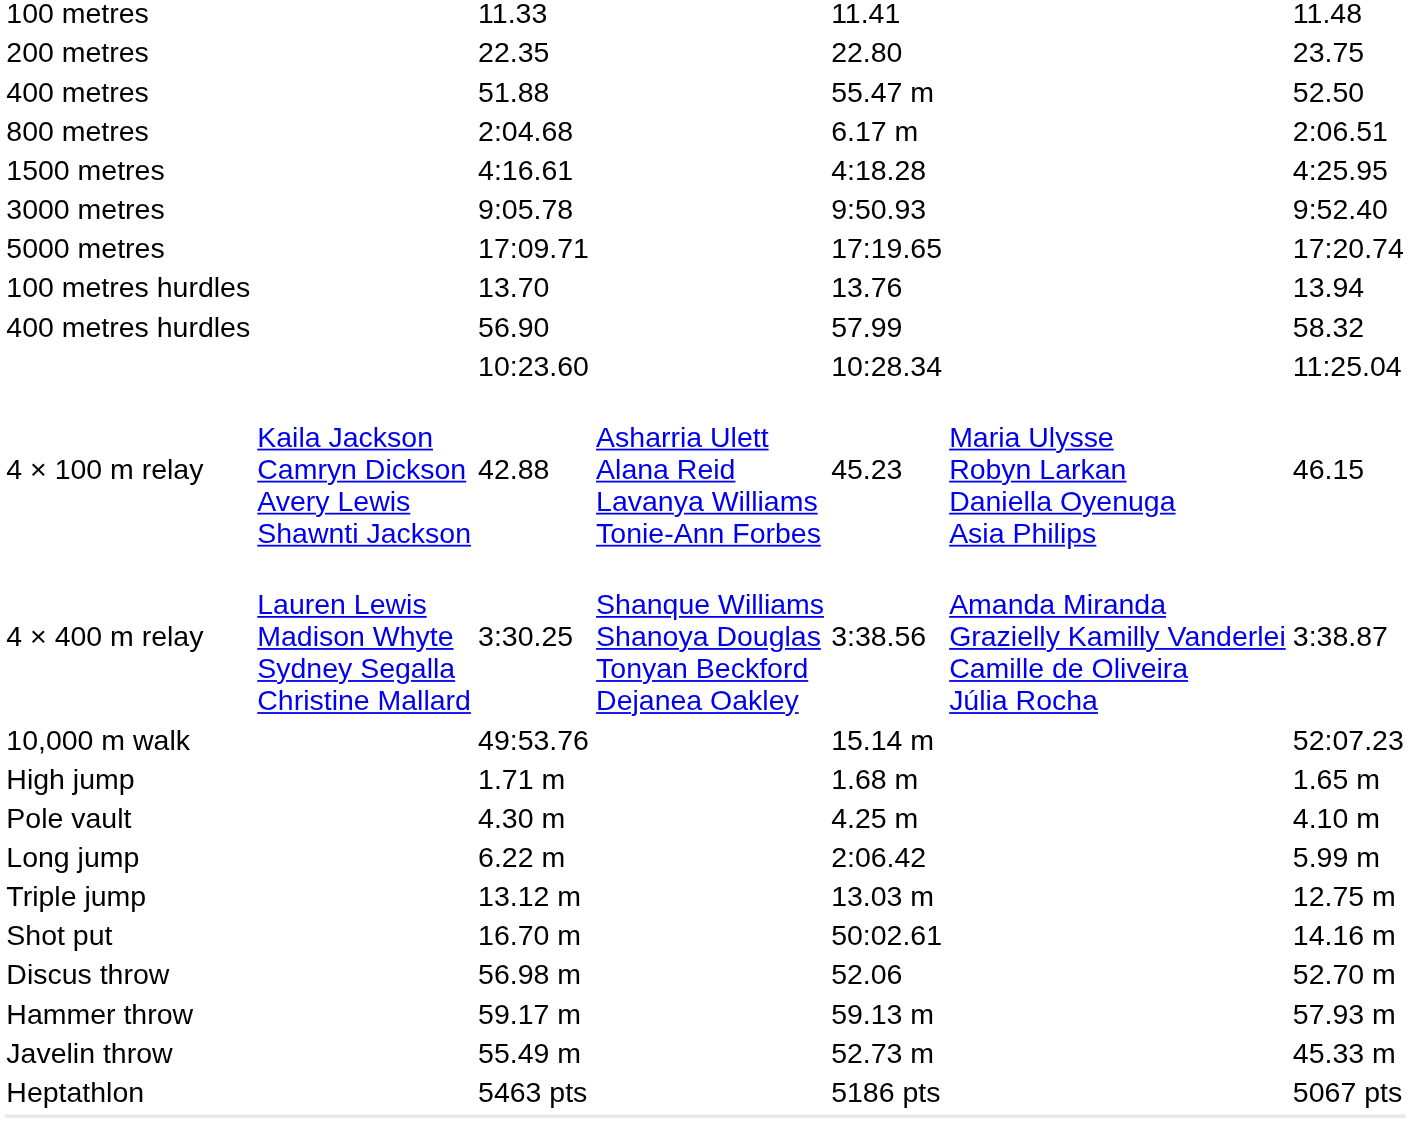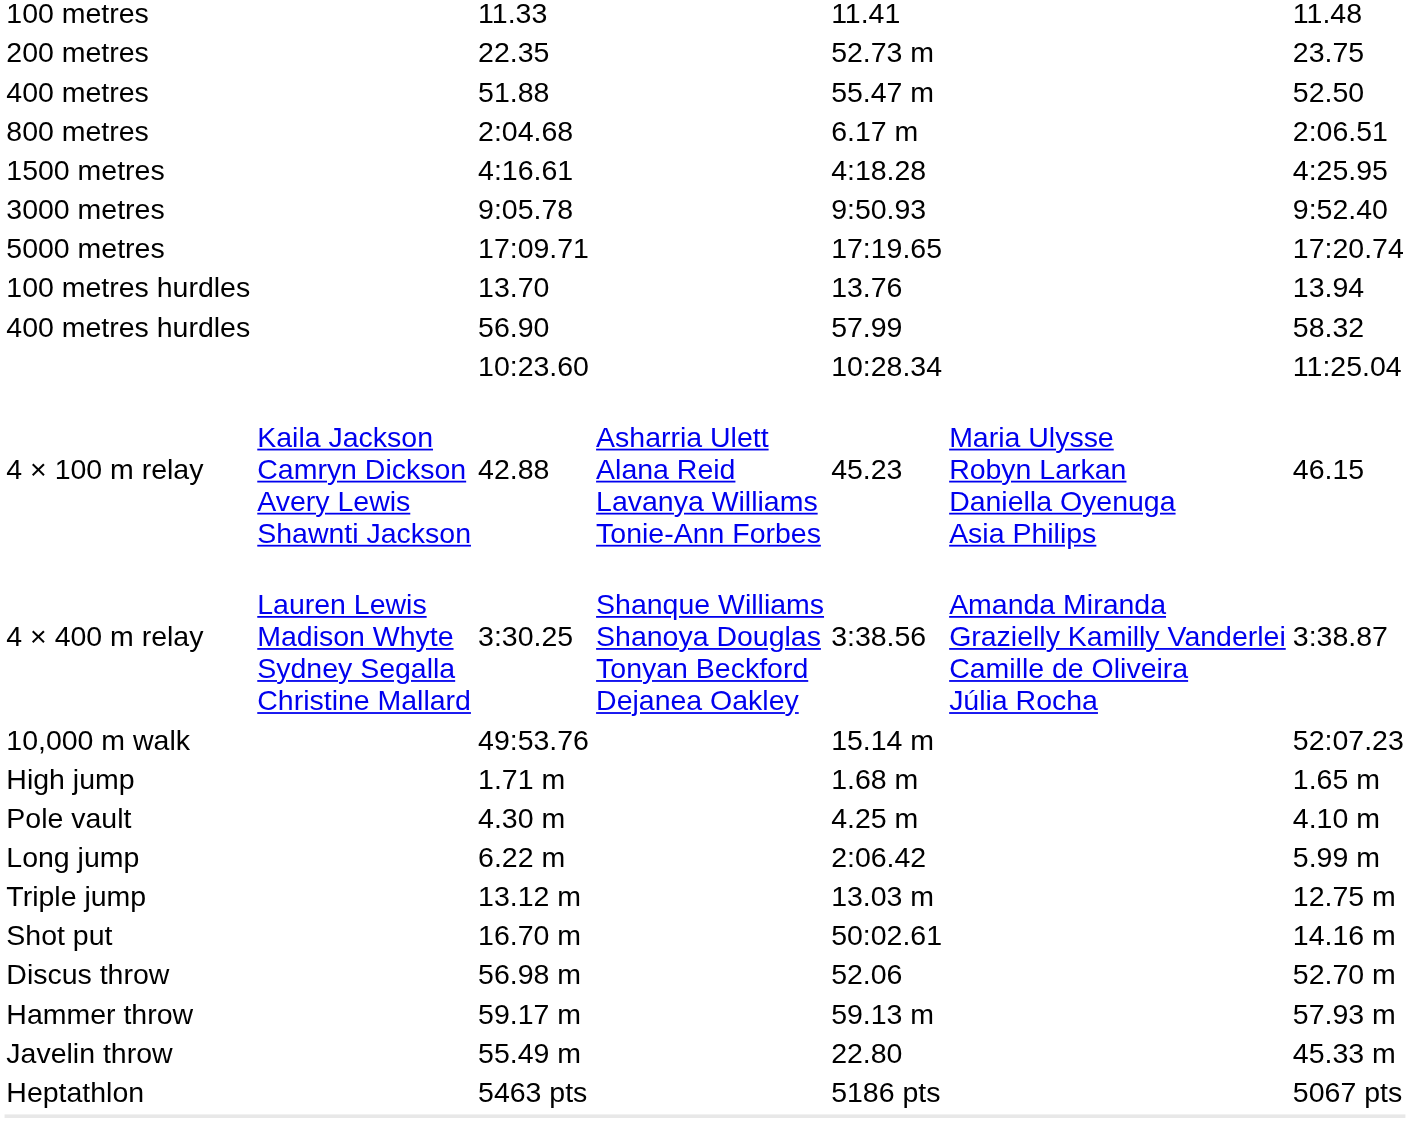 <table>
 <tr>
 <td>100 metres</td>
 <td></td>
 <td>11.33</td>
 <td></td>
 <td>11.41</td>
 <td></td>
 <td>11.48</td>
 </tr>
 <tr>
 <td>200 metres</td>
 <td></td>
 <td>22.35 </td>
 <td></td>
-<td>22.80</td>
+<td>52.73 m</td>
 <td></td>
 <td>23.75</td>
 </tr>
 <tr>
 <td>400 metres</td>
 <td></td>
 <td>51.88</td>
 <td></td>
 <td>55.47 m</td>
 <td></td>
 <td>52.50</td>
 </tr>
 <tr>
 <td>800 metres</td>
 <td></td>
 <td>2:04.68</td>
 <td></td>
 <td>6.17 m</td>
 <td></td>
 <td>2:06.51</td>
 </tr>
 <tr>
 <td>1500 metres</td>
 <td></td>
 <td>4:16.61</td>
 <td></td>
 <td>4:18.28</td>
 <td></td>
 <td>4:25.95</td>
 </tr>
 <tr>
 <td>3000 metres</td>
 <td></td>
 <td>9:05.78 </td>
 <td></td>
 <td>9:50.93</td>
 <td></td>
 <td>9:52.40</td>
 </tr>
 <tr>
 <td>5000 metres</td>
 <td></td>
 <td>17:09.71</td>
 <td></td>
 <td>17:19.65</td>
 <td></td>
 <td>17:20.74</td>
 </tr>
 <tr>
 <td>100 metres hurdles</td>
 <td></td>
 <td>13.70</td>
 <td></td>
 <td>13.76</td>
 <td></td>
 <td>13.94</td>
 </tr>
 <tr>
 <td>400 metres hurdles</td>
 <td></td>
 <td>56.90</td>
 <td></td>
 <td>57.99</td>
 <td></td>
 <td>58.32</td>
 </tr>
 <tr>
 <td></td>
 <td></td>
 <td>10:23.60</td>
 <td></td>
 <td>10:28.34</td>
 <td></td>
 <td>11:25.04</td>
 </tr>
 <tr>
 <td>4 × 100 m relay</td>
 <td><br><a href='#'>Kaila Jackson</a><br><a href='#'>Camryn Dickson</a><br><a href='#'>Avery Lewis</a><br><a href='#'>Shawnti Jackson</a></td>
 <td>42.88 </td>
 <td><br><a href='#'>Asharria Ulett</a><br><a href='#'>Alana Reid</a><br><a href='#'>Lavanya Williams</a><br><a href='#'>Tonie-Ann Forbes</a></td>
 <td>45.23</td>
 <td><br><a href='#'>Maria Ulysse</a><br><a href='#'>Robyn Larkan</a><br><a href='#'>Daniella Oyenuga</a><br><a href='#'>Asia Philips</a></td>
 <td>46.15</td>
 </tr>
 <tr>
 <td>4 × 400 m relay</td>
 <td><br> <a href='#'>Lauren Lewis</a><br><a href='#'>Madison Whyte</a><br><a href='#'>Sydney Segalla</a><br><a href='#'>Christine Mallard</a></td>
 <td>3:30.25</td>
 <td><br> <a href='#'>Shanque Williams</a><br><a href='#'>Shanoya Douglas</a><br><a href='#'>Tonyan Beckford</a><br><a href='#'>Dejanea Oakley</a></td>
 <td>3:38.56</td>
 <td><br> <a href='#'>Amanda Miranda</a><br><a href='#'>Grazielly Kamilly Vanderlei</a><br><a href='#'>Camille de Oliveira</a><br><a href='#'>Júlia Rocha</a></td>
 <td>3:38.87</td>
 </tr>
 <tr>
 <td>10,000 m walk</td>
 <td></td>
 <td>49:53.76</td>
 <td></td>
 <td>15.14 m</td>
 <td></td>
 <td>52:07.23</td>
 </tr>
 <tr>
 <td>High jump</td>
 <td></td>
 <td>1.71 m</td>
 <td></td>
 <td>1.68 m</td>
 <td></td>
 <td>1.65 m</td>
 </tr>
 <tr>
 <td>Pole vault</td>
 <td></td>
 <td>4.30 m</td>
 <td></td>
 <td>4.25 m</td>
 <td></td>
 <td>4.10 m</td>
 </tr>
 <tr>
 <td>Long jump</td>
 <td></td>
 <td>6.22 m</td>
 <td></td>
 <td>2:06.42</td>
 <td></td>
 <td>5.99 m</td>
 </tr>
 <tr>
 <td>Triple jump</td>
 <td></td>
 <td>13.12 m</td>
 <td></td>
 <td>13.03 m</td>
 <td></td>
 <td>12.75 m</td>
 </tr>
 <tr>
 <td>Shot put</td>
 <td></td>
 <td>16.70 m</td>
 <td></td>
 <td>50:02.61</td>
 <td></td>
 <td>14.16 m</td>
 </tr>
 <tr>
 <td>Discus throw</td>
 <td></td>
 <td>56.98 m</td>
 <td></td>
 <td>52.06</td>
 <td></td>
 <td>52.70 m</td>
 </tr>
 <tr>
 <td>Hammer throw</td>
 <td></td>
 <td>59.17 m</td>
 <td></td>
 <td>59.13 m</td>
 <td></td>
 <td>57.93 m</td>
 </tr>
 <tr>
 <td>Javelin throw</td>
 <td></td>
 <td>55.49 m</td>
 <td></td>
-<td>52.73 m</td>
+<td>22.80</td>
 <td></td>
 <td>45.33 m</td>
 </tr>
 <tr>
 <td>Heptathlon</td>
 <td></td>
 <td>5463 pts</td>
 <td></td>
 <td>5186 pts</td>
 <td></td>
 <td>5067 pts</td>
 </tr>
 <tr bgcolor= e8e8e8>
 <td colspan=7></td>
 </tr>
 </table>
